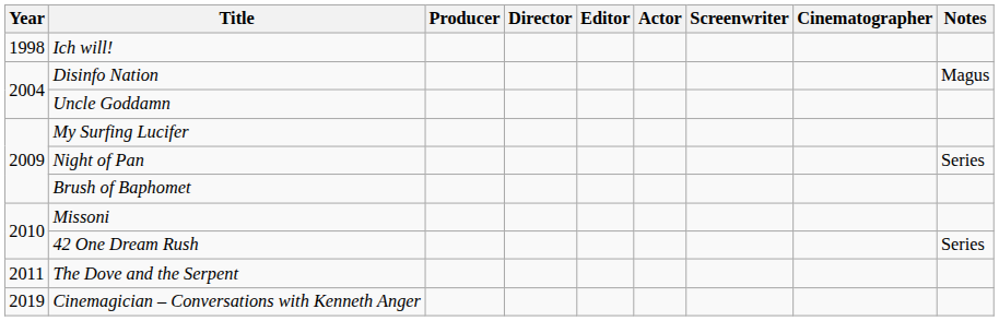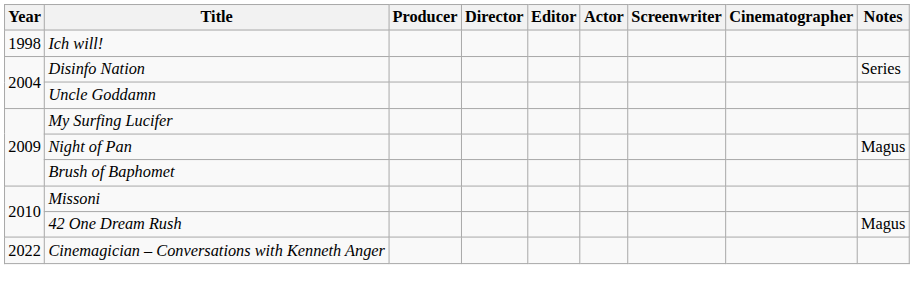 <table class="wikitable">
 <tr>
 <th>Year</th>
 <th>Title</th>
 <th>Producer</th>
 <th>Director</th>
 <th>Editor</th>
 <th>Actor</th>
 <th>Screenwriter</th>
 <th>Cinematographer</th>
 <th>Notes</th>
 </tr>
 <tr>
 <td>1998</td>
 <td><em>Ich will!</em></td>
 <td></td>
 <td></td>
 <td></td>
 <td></td>
 <td></td>
 <td></td>
 <td></td>
 </tr>
 <tr>
 <td rowspan="2">2004</td>
 <td><em>Disinfo Nation</em></td>
 <td></td>
 <td></td>
 <td></td>
 <td></td>
 <td></td>
 <td></td>
-<td>Magus</td>
+<td>Series</td>
 </tr>
 <tr>
 <td><em>Uncle Goddamn</em></td>
 <td></td>
 <td></td>
 <td></td>
 <td></td>
 <td></td>
 <td></td>
 <td></td>
 </tr>
 <tr>
 <td rowspan="3">2009</td>
 <td><em>My Surfing Lucifer</em></td>
 <td></td>
 <td></td>
 <td></td>
 <td></td>
 <td></td>
 <td></td>
 <td></td>
 </tr>
 <tr>
 <td><em>Night of Pan</em></td>
 <td></td>
 <td></td>
 <td></td>
 <td></td>
 <td></td>
 <td></td>
-<td>Series</td>
+<td>Magus</td>
 </tr>
 <tr>
 <td><em>Brush of Baphomet</em></td>
 <td></td>
 <td></td>
 <td></td>
 <td></td>
 <td></td>
 <td></td>
 <td></td>
 </tr>
 <tr>
 <td rowspan="2">2010</td>
 <td><em>Missoni</em></td>
 <td></td>
 <td></td>
 <td></td>
 <td></td>
 <td></td>
 <td></td>
 <td></td>
 </tr>
 <tr>
 <td><em>42 One Dream Rush</em></td>
 <td></td>
 <td></td>
 <td></td>
 <td></td>
 <td></td>
 <td></td>
-<td>Series</td>
+<td>Magus</td>
 </tr>
 <tr>
-<td>2011</td>
-<td><em>The Dove and the Serpent</em></td>
-<td></td>
-<td></td>
-<td></td>
-<td></td>
-<td></td>
-<td></td>
-<td></td>
-</tr>
-<tr>
-<td>2019</td>
+<td>2022</td>
 <td><em>Cinemagician – Conversations with Kenneth Anger</em></td>
 <td></td>
 <td></td>
 <td></td>
 <td></td>
 <td></td>
 <td></td>
 <td></td>
 </tr>
 </table>
